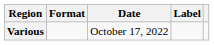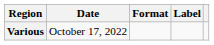 <table class="wikitable plainrowheaders">
 <tr>
 <th scope="col">Region</th>
+<th scope="col">Date</th>
 <th scope="col">Format</th>
-<th scope="col">Date</th>
 <th scope="col">Label</th>
 <th scope="col"></th>
 </tr>
 <tr>
 <th scope="row">Various</th>
+<td>October 17, 2022</td>
 <td></td>
-<td>October 17, 2022</td>
 <td></td>
 <td align="center"></td>
 </tr>
 </table>
